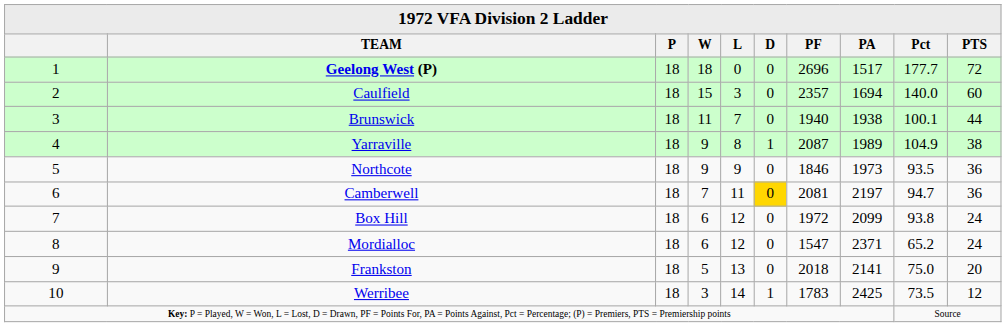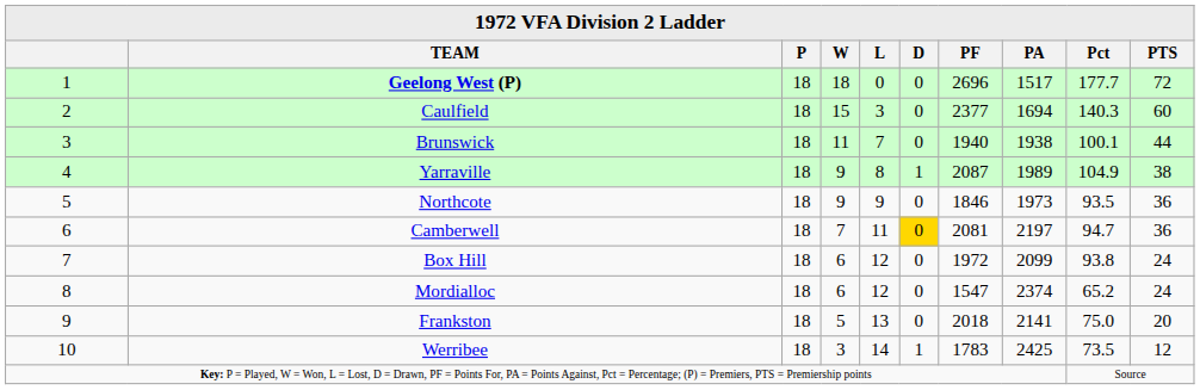 <table class="wikitable" style="text-align: center; font-size: 90%; width: 60%">
 <tr>
 <th colspan=11 style="background: #EBEBEB; font-size: 115%;"><strong>1972 VFA Division 2 Ladder</strong></th>
 </tr>
 <tr style="text-align: center; font-size: 90%;">
 <th></th>
 <th>TEAM</th>
 <th width="25">P</th>
 <th width="25">W</th>
 <th width="25">L</th>
 <th width="25">D</th>
 <th width="45">PF</th>
 <th width="45">PA</th>
 <th width="45">Pct</th>
 <th width="45">PTS</th>
 </tr>
 <tr style="background: #CCFFCC;">
 <td>1</td>
 <td><strong><a href='#'>Geelong West</a> (P)</strong></td>
 <td>18</td>
 <td>18</td>
 <td>0</td>
 <td>0</td>
 <td>2696</td>
 <td>1517</td>
 <td>177.7</td>
 <td>72</td>
 </tr>
 <tr style="background: #CCFFCC;">
 <td>2</td>
 <td><a href='#'>Caulfield</a></td>
 <td>18</td>
 <td>15</td>
 <td>3</td>
 <td>0</td>
-<td>2357</td>
+<td>2377</td>
 <td>1694</td>
-<td>140.0</td>
+<td>140.3</td>
 <td>60</td>
 </tr>
 <tr style="background: #CCFFCC;">
 <td>3</td>
 <td><a href='#'>Brunswick</a></td>
 <td>18</td>
 <td>11</td>
 <td>7</td>
 <td>0</td>
 <td>1940</td>
 <td>1938</td>
 <td>100.1</td>
 <td>44</td>
 </tr>
 <tr style="background: #CCFFCC;">
 <td>4</td>
 <td><a href='#'>Yarraville</a></td>
 <td>18</td>
 <td>9</td>
 <td>8</td>
 <td>1</td>
 <td>2087</td>
 <td>1989</td>
 <td>104.9</td>
 <td>38</td>
 </tr>
 <tr>
 <td>5</td>
 <td><a href='#'>Northcote</a></td>
 <td>18</td>
 <td>9</td>
 <td>9</td>
 <td>0</td>
 <td>1846</td>
 <td>1973</td>
 <td>93.5</td>
 <td>36</td>
 </tr>
 <tr>
 <td>6</td>
 <td><a href='#'>Camberwell</a></td>
 <td>18</td>
 <td>7</td>
 <td>11</td>
 <td style="background: gold;">0</td>
 <td>2081</td>
 <td>2197</td>
 <td>94.7</td>
 <td>36</td>
 </tr>
 <tr>
 <td>7</td>
 <td><a href='#'>Box Hill</a></td>
 <td>18</td>
 <td>6</td>
 <td>12</td>
 <td>0</td>
 <td>1972</td>
 <td>2099</td>
 <td>93.8</td>
 <td>24</td>
 </tr>
 <tr>
 <td>8</td>
 <td><a href='#'>Mordialloc</a></td>
 <td>18</td>
 <td>6</td>
 <td>12</td>
 <td>0</td>
 <td>1547</td>
-<td>2371</td>
+<td>2374</td>
 <td>65.2</td>
 <td>24</td>
 </tr>
 <tr>
 <td>9</td>
 <td><a href='#'>Frankston</a></td>
 <td>18</td>
 <td>5</td>
 <td>13</td>
 <td>0</td>
 <td>2018</td>
 <td>2141</td>
 <td>75.0</td>
 <td>20</td>
 </tr>
 <tr>
 <td>10</td>
 <td><a href='#'>Werribee</a></td>
 <td>18</td>
 <td>3</td>
 <td>14</td>
 <td>1</td>
 <td>1783</td>
 <td>2425</td>
 <td>73.5</td>
 <td>12</td>
 </tr>
 <tr style="font-size: xx-small;">
 <td colspan="8"><strong>Key:</strong> P = Played, W = Won, L = Lost, D = Drawn, PF = Points For, PA = Points Against, Pct = Percentage; (P) = Premiers, PTS = Premiership points</td>
 <td colspan="2">Source</td>
 </tr>
 </table>
